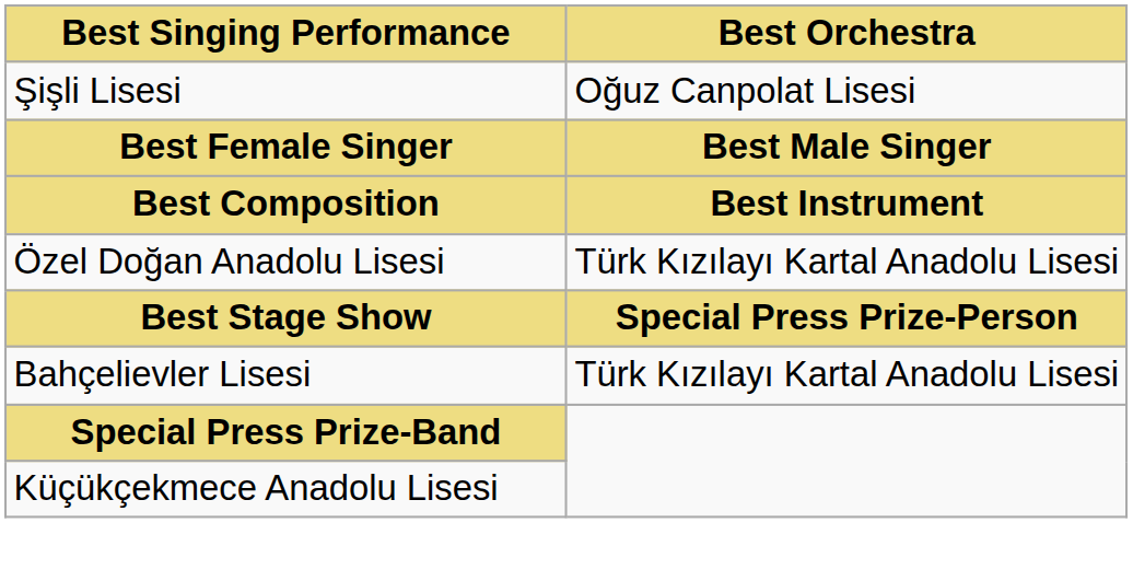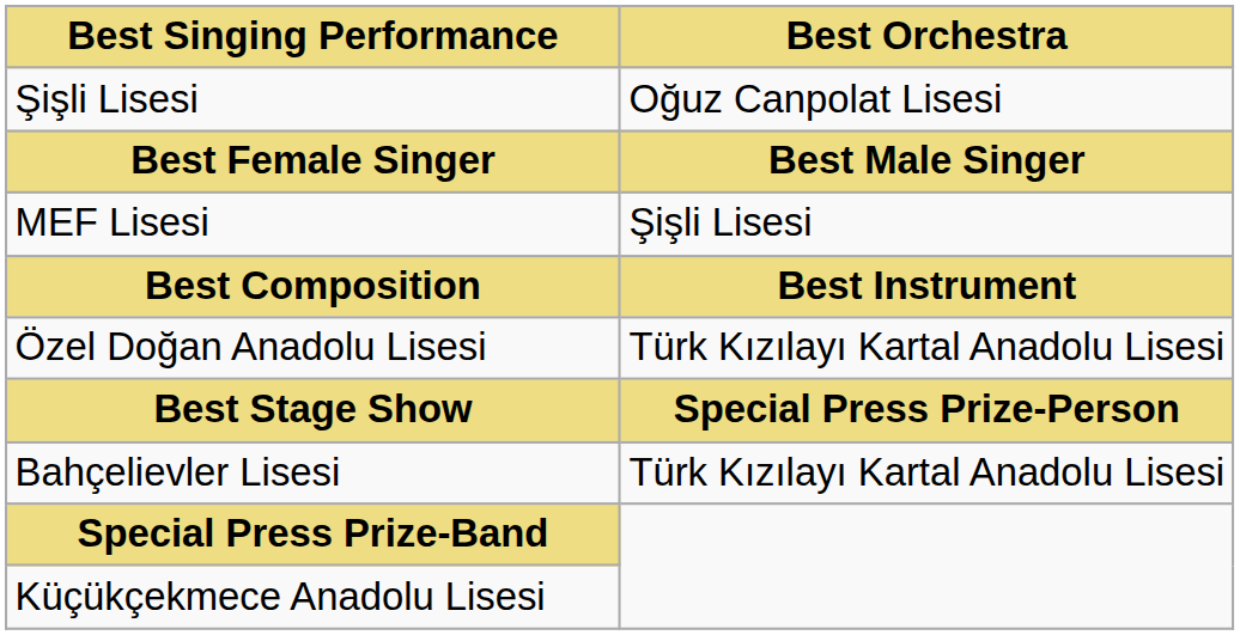 <table class=wikitable>
 <tr>
 <th style="background:#EEDD82; width:50%">Best Singing Performance</th>
 <th style="background:#EEDD82; width:50%">Best Orchestra</th>
 </tr>
 <tr>
 <td valign="top">Şişli Lisesi</td>
 <td valign="top">Oğuz Canpolat Lisesi</td>
 </tr>
 <tr>
 <th style="background:#EEDD82; width:50%">Best Female Singer</th>
 <th style="background:#EEDD82; width:50%">Best Male Singer</th>
+</tr>
+<tr>
+<td valign="top">MEF Lisesi</td>
+<td valign="top">Şişli Lisesi</td>
 </tr>
 <tr>
 <th style="background:#EEDD82; width:50%">Best Composition</th>
 <th style="background:#EEDD82; width:50%">Best Instrument</th>
 </tr>
 <tr>
 <td valign="top">Özel Doğan Anadolu Lisesi</td>
 <td valign="top">Türk Kızılayı Kartal Anadolu Lisesi</td>
 </tr>
 <tr>
 <th style="background:#EEDD82; width:50%">Best Stage Show</th>
 <th style="background:#EEDD82; width:50%">Special Press Prize-Person</th>
 </tr>
 <tr>
 <td valign="top">Bahçelievler Lisesi</td>
 <td valign="top">Türk Kızılayı Kartal Anadolu Lisesi</td>
 </tr>
 <tr>
 <th style="background:#EEDD82; width:50%">Special Press Prize-Band</th>
 </tr>
 <tr>
 <td valign="top">Küçükçekmece Anadolu Lisesi</td>
 </tr>
 </table>
